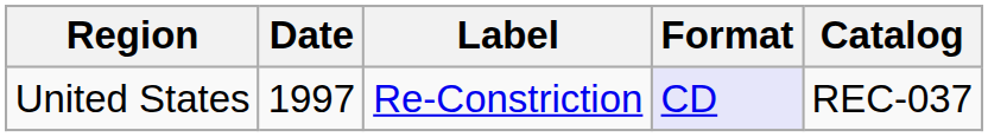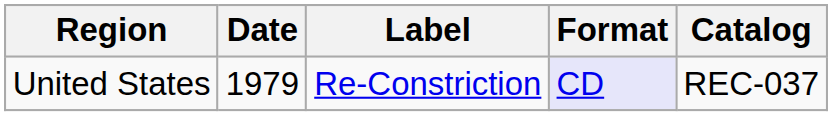 <table class="wikitable">
 <tr>
 <th>Region</th>
 <th>Date</th>
 <th>Label</th>
 <th>Format</th>
 <th>Catalog</th>
 </tr>
 <tr>
 <td>United States</td>
-<td>1997</td>
+<td>1979</td>
 <td><a href='#'>Re-Constriction</a></td>
 <td style="background: lavender;"><a href='#'>CD</a></td>
 <td>REC-037</td>
 </tr>
 </table>
